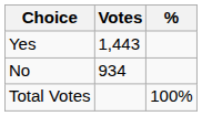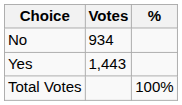 <table class="wikitable">
 <tr>
 <th>Choice</th>
 <th>Votes</th>
 <th>%</th>
 </tr>
 <tr>
-<td>Yes</td>
-<td>1,443</td>
+<td>No</td>
+<td>934</td>
 <td></td>
 </tr>
 <tr>
-<td>No</td>
-<td>934</td>
+<td>Yes</td>
+<td>1,443</td>
 <td></td>
 </tr>
 <tr>
 <td>Total Votes</td>
 <td></td>
 <td>100%</td>
 </tr>
 </table>
